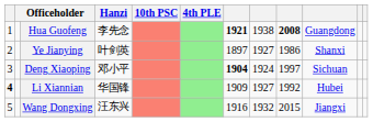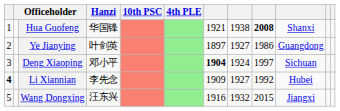 <table class="wikitable sortable" style=text-align:center>
 <tr>
 <th scope=col></th>
 <th scope=col colspan="2">Officeholder</th>
 <th scope=col><a href='#'>Hanzi</a></th>
 <th scope=col><a href='#'>10th PSC</a></th>
 <th scope=col><a href='#'>4th PLE</a></th>
 <th scope=col></th>
 <th scope=col></th>
 <th scope=col></th>
 <th scope=col></th>
 <th scope=col></th>
 <th scope=col class="unsortable"></th>
 </tr>
 <tr>
 <td>1</td>
 <td></td>
 <th align="center" scope="row" style="font-weight:normal;"><a href='#'>Hua Guofeng</a></th>
-<td data-sort-value="90">李先念</td>
+<td data-sort-value="4">华国锋</td>
 <td bgcolor = Salmon></td>
 <td bgcolor = LightGreen></td>
-<td><strong>1921</strong></td>
+<td>1921</td>
 <td>1938</td>
 <td><strong>2008</strong></td>
-<td><a href='#'>Guangdong</a></td>
+<td><a href='#'>Shanxi</a></td>
 <td></td>
 <td></td>
 </tr>
 <tr>
 <td>2</td>
 <td></td>
 <th align="center" scope="row" style="font-weight:normal;"><a href='#'>Ye Jianying</a></th>
 <td data-sort-value="41">叶剑英</td>
 <td bgcolor = Salmon></td>
 <td bgcolor = LightGreen></td>
 <td>1897</td>
 <td>1927</td>
 <td>1986</td>
-<td><a href='#'>Shanxi</a></td>
+<td><a href='#'>Guangdong</a></td>
 <td></td>
 <td></td>
 </tr>
 <tr>
 <td>3</td>
 <td></td>
 <th align="center" scope="row" style="font-weight:normal;"><a href='#'>Deng Xiaoping</a></th>
 <td data-sort-value="34">邓小平</td>
 <td bgcolor = Salmon></td>
 <td bgcolor = LightGreen></td>
 <td><strong>1904</strong></td>
 <td>1924</td>
 <td>1997</td>
 <td><a href='#'>Sichuan</a></td>
 <td></td>
 <td></td>
 </tr>
 <tr>
 <td><strong>4</strong></td>
 <td></td>
 <th align="center" scope="row" style="font-weight:normal;"><a href='#'>Li Xiannian</a></th>
-<td data-sort-value="4">华国锋</td>
+<td data-sort-value="90">李先念</td>
 <td bgcolor = Salmon></td>
 <td bgcolor = LightGreen></td>
 <td>1909</td>
 <td>1927</td>
 <td>1992</td>
 <td><a href='#'>Hubei</a></td>
 <td></td>
 <td></td>
 </tr>
 <tr>
 <td>5</td>
 <td></td>
 <th align="center" scope="row" style="font-weight:normal;"><a href='#'>Wang Dongxing</a></th>
 <td data-sort-value="107">汪东兴</td>
 <td bgcolor = Salmon></td>
 <td bgcolor = LightGreen></td>
 <td>1916</td>
 <td>1932</td>
 <td>2015</td>
 <td><a href='#'>Jiangxi</a></td>
 <td></td>
 <td></td>
 </tr>
 </table>
